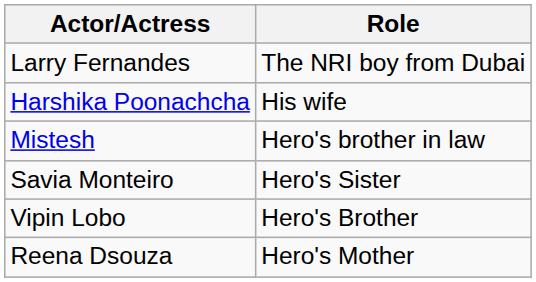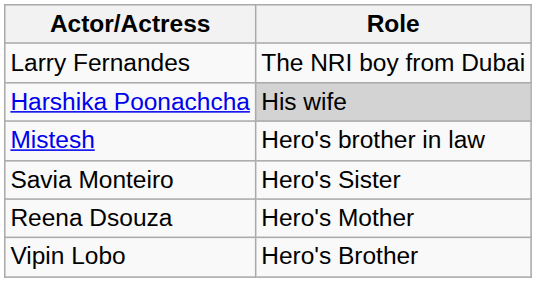 <table class="wikitable" border="1">
 <tr>
 <th>Actor/Actress</th>
 <th>Role</th>
 </tr>
 <tr>
 <td>Larry Fernandes</td>
 <td>The NRI boy from Dubai</td>
 </tr>
 <tr>
 <td><a href='#'>Harshika Poonachcha</a></td>
-<td>His wife</td>
+<td style="background: lightgrey;">His wife</td>
 </tr>
 <tr>
 <td><a href='#'>Mistesh</a></td>
 <td>Hero's brother in law</td>
 </tr>
 <tr>
 <td>Savia Monteiro</td>
 <td>Hero's Sister</td>
 </tr>
 <tr>
+<td>Reena Dsouza</td>
+<td>Hero's Mother</td>
+</tr>
+<tr>
 <td>Vipin Lobo</td>
 <td>Hero's Brother</td>
 </tr>
-<tr>
-<td>Reena Dsouza</td>
-<td>Hero's Mother</td>
-</tr>
 </table>
